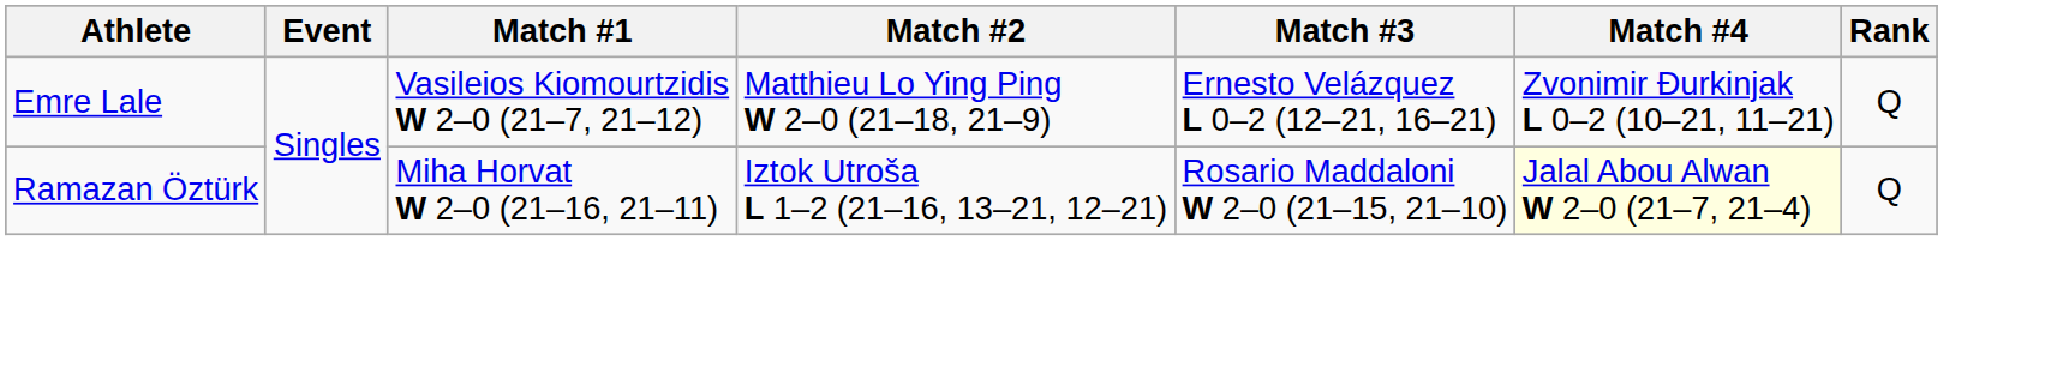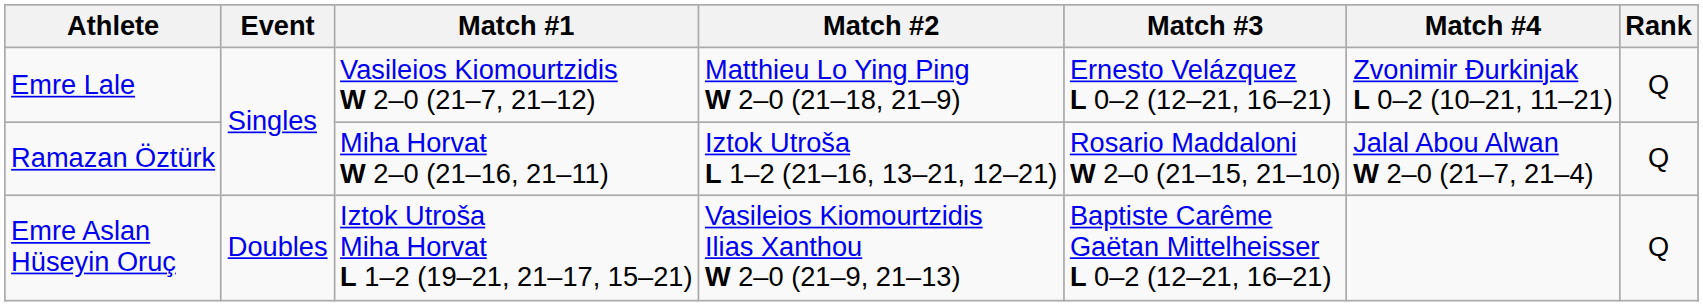 <table class=wikitable>
 <tr>
 <th>Athlete</th>
 <th>Event</th>
 <th>Match #1</th>
 <th>Match #2</th>
 <th>Match #3</th>
 <th>Match #4</th>
 <th>Rank</th>
 </tr>
 <tr>
 <td><a href='#'>Emre Lale</a></td>
 <td rowspan=2><a href='#'>Singles</a></td>
 <td> <a href='#'>Vasileios Kiomourtzidis</a><br><strong>W</strong> 2–0 (21–7, 21–12)</td>
 <td> <a href='#'>Matthieu Lo Ying Ping</a><br><strong>W</strong> 2–0 (21–18, 21–9)</td>
 <td> <a href='#'>Ernesto Velázquez</a><br><strong>L</strong> 0–2 (12–21, 16–21)</td>
 <td> <a href='#'>Zvonimir Đurkinjak</a><br><strong>L</strong> 0–2 (10–21, 11–21)</td>
 <td align=center>Q</td>
 </tr>
 <tr>
 <td><a href='#'>Ramazan Öztürk</a></td>
 <td> <a href='#'>Miha Horvat</a><br><strong>W</strong> 2–0 (21–16, 21–11)</td>
 <td> <a href='#'>Iztok Utroša</a><br><strong>L</strong> 1–2 (21–16, 13–21, 12–21)</td>
 <td> <a href='#'>Rosario Maddaloni</a><br><strong>W</strong> 2–0 (21–15, 21–10)</td>
-<td style="background: lightyellow;"> <a href='#'>Jalal Abou Alwan</a><br><strong>W</strong> 2–0 (21–7, 21–4)</td>
+<td> <a href='#'>Jalal Abou Alwan</a><br><strong>W</strong> 2–0 (21–7, 21–4)</td>
+<td align=center>Q</td>
+</tr>
+<tr>
+<td><a href='#'>Emre Aslan</a><br><a href='#'>Hüseyin Oruç</a></td>
+<td><a href='#'>Doubles</a></td>
+<td> <a href='#'>Iztok Utroša</a><br><a href='#'>Miha Horvat</a><br><strong>L</strong> 1–2 (19–21, 21–17, 15–21)</td>
+<td> <a href='#'>Vasileios Kiomourtzidis</a><br><a href='#'>Ilias Xanthou</a><br><strong>W</strong> 2–0 (21–9, 21–13)</td>
+<td> <a href='#'>Baptiste Carême</a><br><a href='#'>Gaëtan Mittelheisser</a><br><strong>L</strong> 0–2 (12–21, 16–21)</td>
+<td></td>
 <td align=center>Q</td>
 </tr>
 </table>
